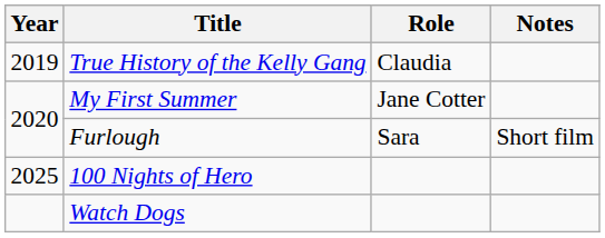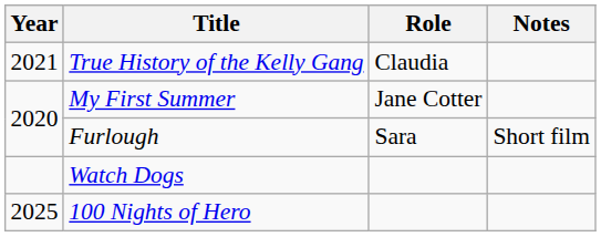 <table class="wikitable">
 <tr style="background:#ccc; text-align:center;">
 <th>Year</th>
 <th>Title</th>
 <th>Role</th>
 <th>Notes</th>
 </tr>
 <tr>
-<td>2019</td>
+<td>2021</td>
 <td><em><a href='#'>True History of the Kelly Gang</a></em></td>
 <td>Claudia</td>
 <td></td>
 </tr>
 <tr>
 <td rowspan="2">2020</td>
 <td><em><a href='#'>My First Summer</a></em></td>
 <td>Jane Cotter</td>
 <td></td>
 </tr>
 <tr>
 <td><em>Furlough</em></td>
 <td>Sara</td>
 <td>Short film</td>
 </tr>
 <tr>
+<td></td>
+<td><em><a href='#'>Watch Dogs</a></em></td>
+<td></td>
+<td></td>
+</tr>
+<tr>
 <td>2025</td>
 <td><em><a href='#'>100 Nights of Hero</a></em></td>
 <td></td>
 <td></td>
 </tr>
-<tr>
-<td></td>
-<td><em><a href='#'>Watch Dogs</a></em></td>
-<td></td>
-<td></td>
-</tr>
 </table>
